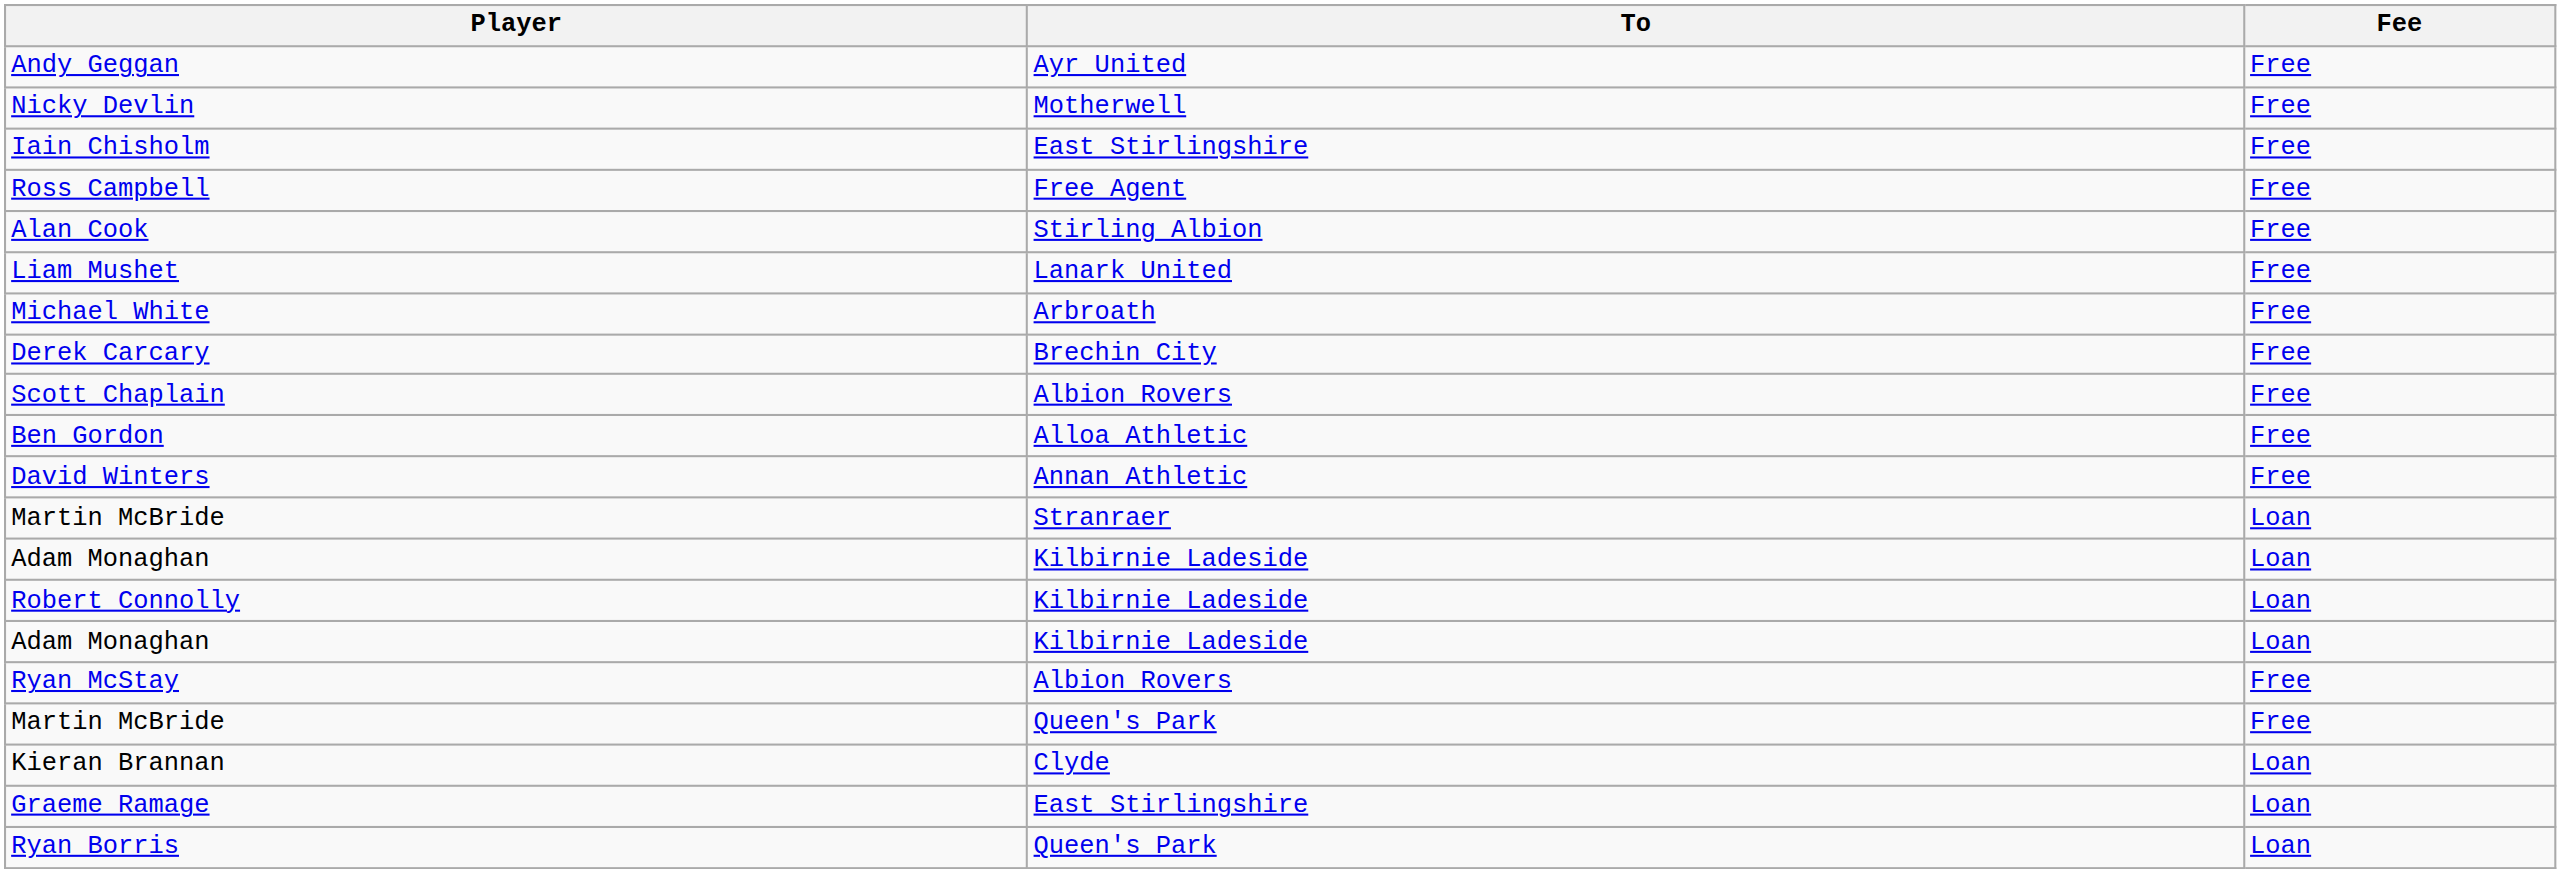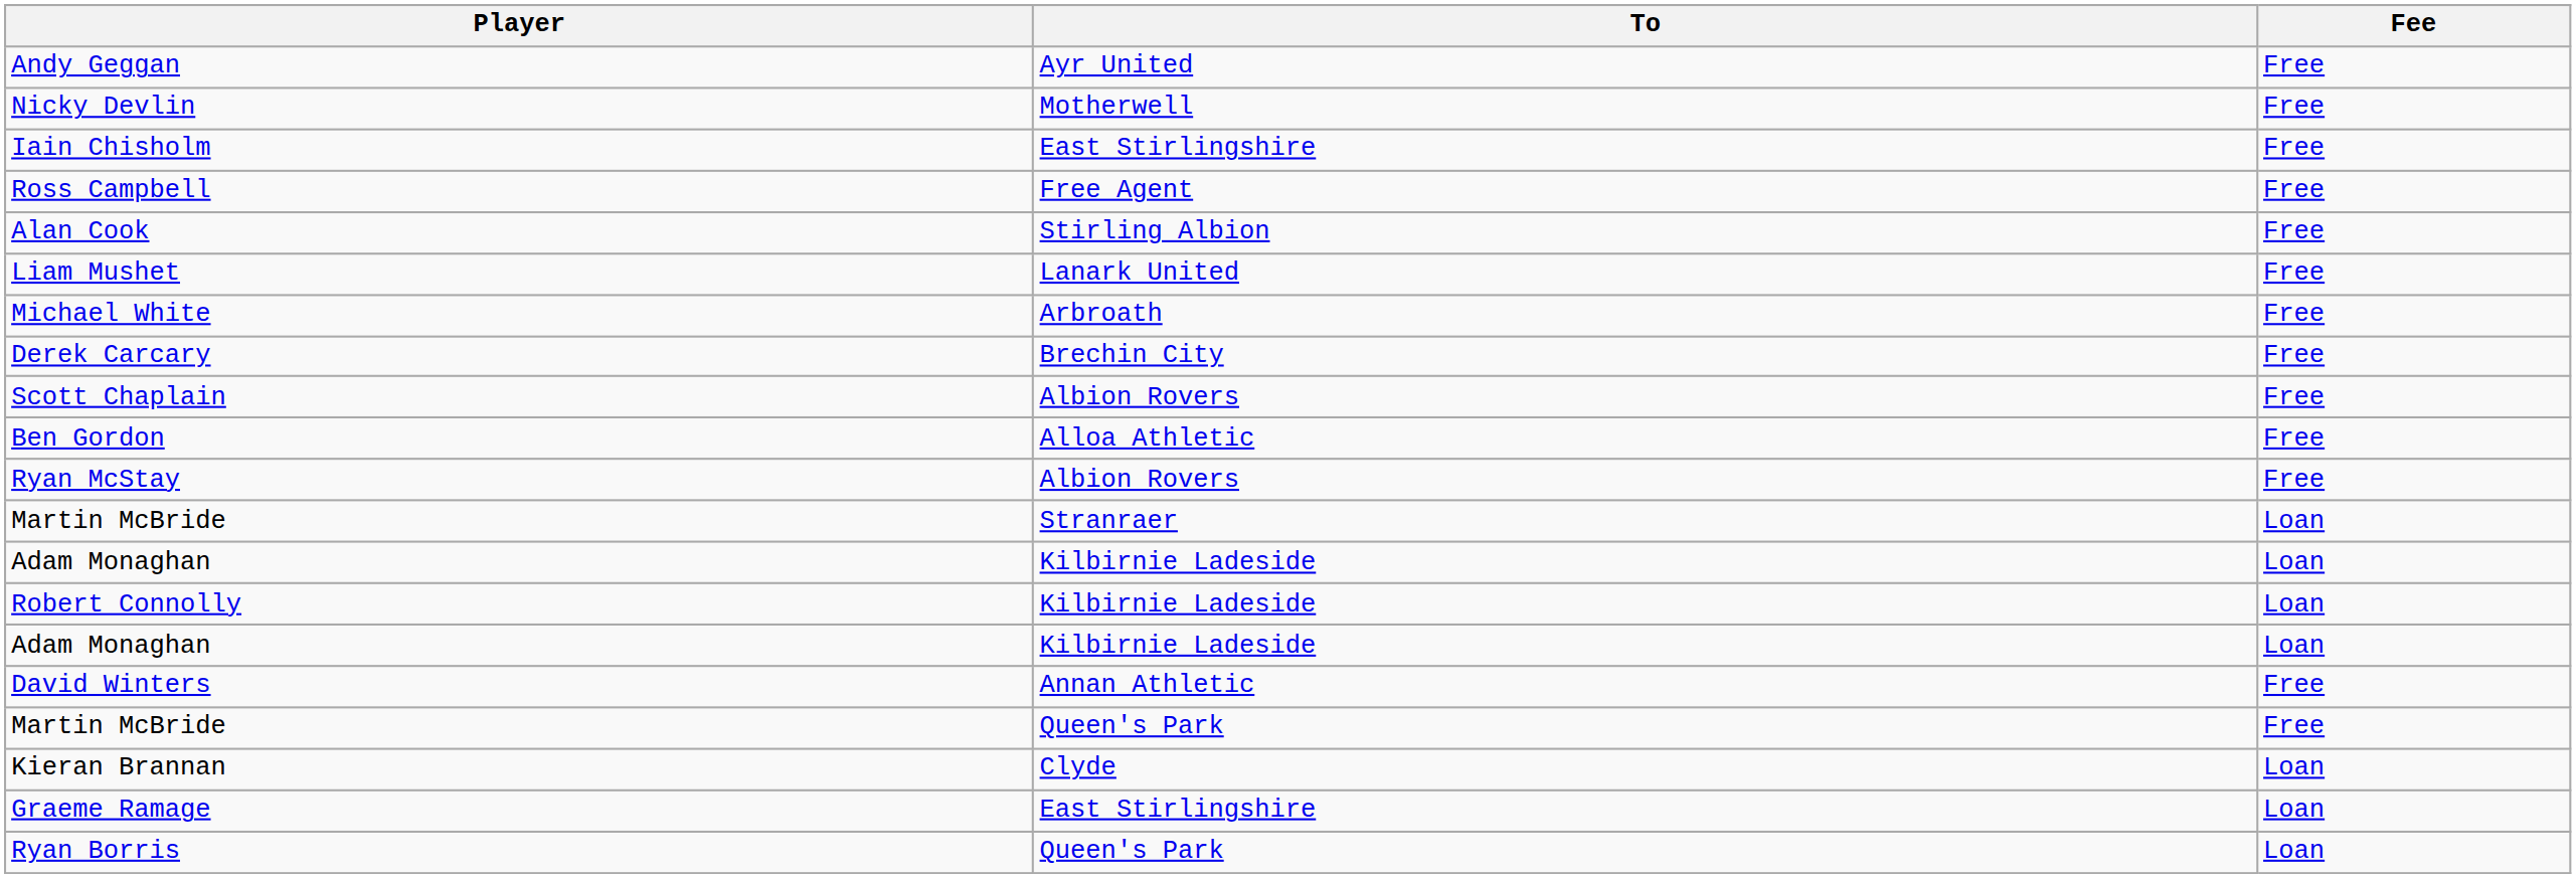 <table class="wikitable" style="text-align:center; font-size:95%;width:98%; text-align:left">
 <tr>
 <th>Player</th>
 <th>To</th>
 <th>Fee</th>
 </tr>
 <tr>
 <td> <a href='#'>Andy Geggan</a></td>
 <td> <a href='#'>Ayr United</a></td>
 <td><a href='#'>Free</a></td>
 </tr>
 <tr>
 <td> <a href='#'>Nicky Devlin</a></td>
 <td> <a href='#'>Motherwell</a></td>
 <td><a href='#'>Free</a></td>
 </tr>
 <tr>
 <td> <a href='#'>Iain Chisholm</a></td>
 <td> <a href='#'>East Stirlingshire</a></td>
 <td><a href='#'>Free</a></td>
 </tr>
 <tr>
 <td> <a href='#'>Ross Campbell</a></td>
 <td><a href='#'>Free Agent</a></td>
 <td><a href='#'>Free</a></td>
 </tr>
 <tr>
 <td> <a href='#'>Alan Cook</a></td>
 <td> <a href='#'>Stirling Albion</a></td>
 <td><a href='#'>Free</a></td>
 </tr>
 <tr>
 <td> <a href='#'>Liam Mushet</a></td>
 <td> <a href='#'>Lanark United</a></td>
 <td><a href='#'>Free</a></td>
 </tr>
 <tr>
 <td> <a href='#'>Michael White</a></td>
 <td> <a href='#'>Arbroath</a></td>
 <td><a href='#'>Free</a></td>
 </tr>
 <tr>
 <td> <a href='#'>Derek Carcary</a></td>
 <td> <a href='#'>Brechin City</a></td>
 <td><a href='#'>Free</a></td>
 </tr>
 <tr>
 <td> <a href='#'>Scott Chaplain</a></td>
 <td> <a href='#'>Albion Rovers</a></td>
 <td><a href='#'>Free</a></td>
 </tr>
 <tr>
 <td> <a href='#'>Ben Gordon</a></td>
 <td> <a href='#'>Alloa Athletic</a></td>
 <td><a href='#'>Free</a></td>
 </tr>
 <tr>
-<td> <a href='#'>David Winters</a></td>
-<td> <a href='#'>Annan Athletic</a></td>
+<td> <a href='#'>Ryan McStay</a></td>
+<td> <a href='#'>Albion Rovers</a></td>
 <td><a href='#'>Free</a></td>
 </tr>
 <tr>
 <td> Martin McBride</td>
 <td> <a href='#'>Stranraer</a></td>
 <td><a href='#'>Loan</a></td>
 </tr>
 <tr>
 <td> Adam Monaghan</td>
 <td> <a href='#'>Kilbirnie Ladeside</a></td>
 <td><a href='#'>Loan</a></td>
 </tr>
 <tr>
 <td> <a href='#'>Robert Connolly</a></td>
 <td> <a href='#'>Kilbirnie Ladeside</a></td>
 <td><a href='#'>Loan</a></td>
 </tr>
 <tr>
 <td> Adam Monaghan</td>
 <td> <a href='#'>Kilbirnie Ladeside</a></td>
 <td><a href='#'>Loan</a></td>
 </tr>
 <tr>
-<td> <a href='#'>Ryan McStay</a></td>
-<td> <a href='#'>Albion Rovers</a></td>
+<td> <a href='#'>David Winters</a></td>
+<td> <a href='#'>Annan Athletic</a></td>
 <td><a href='#'>Free</a></td>
 </tr>
 <tr>
 <td> Martin McBride</td>
 <td> <a href='#'>Queen's Park</a></td>
 <td><a href='#'>Free</a></td>
 </tr>
 <tr>
 <td> Kieran Brannan</td>
 <td> <a href='#'>Clyde</a></td>
 <td><a href='#'>Loan</a></td>
 </tr>
 <tr>
 <td> <a href='#'>Graeme Ramage</a></td>
 <td> <a href='#'>East Stirlingshire</a></td>
 <td><a href='#'>Loan</a></td>
 </tr>
 <tr>
 <td> <a href='#'>Ryan Borris</a></td>
 <td> <a href='#'>Queen's Park</a></td>
 <td><a href='#'>Loan</a></td>
 </tr>
 </table>
